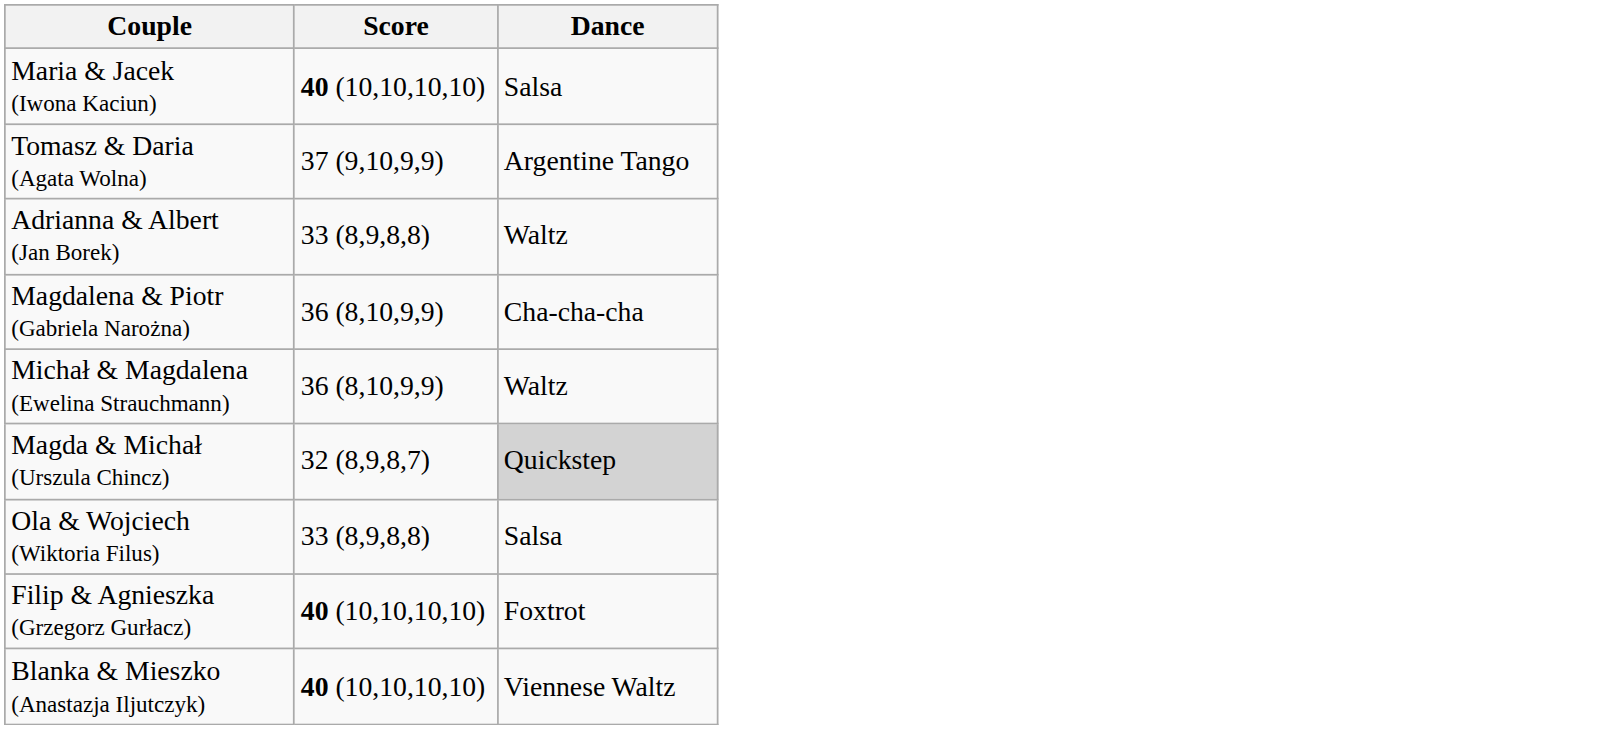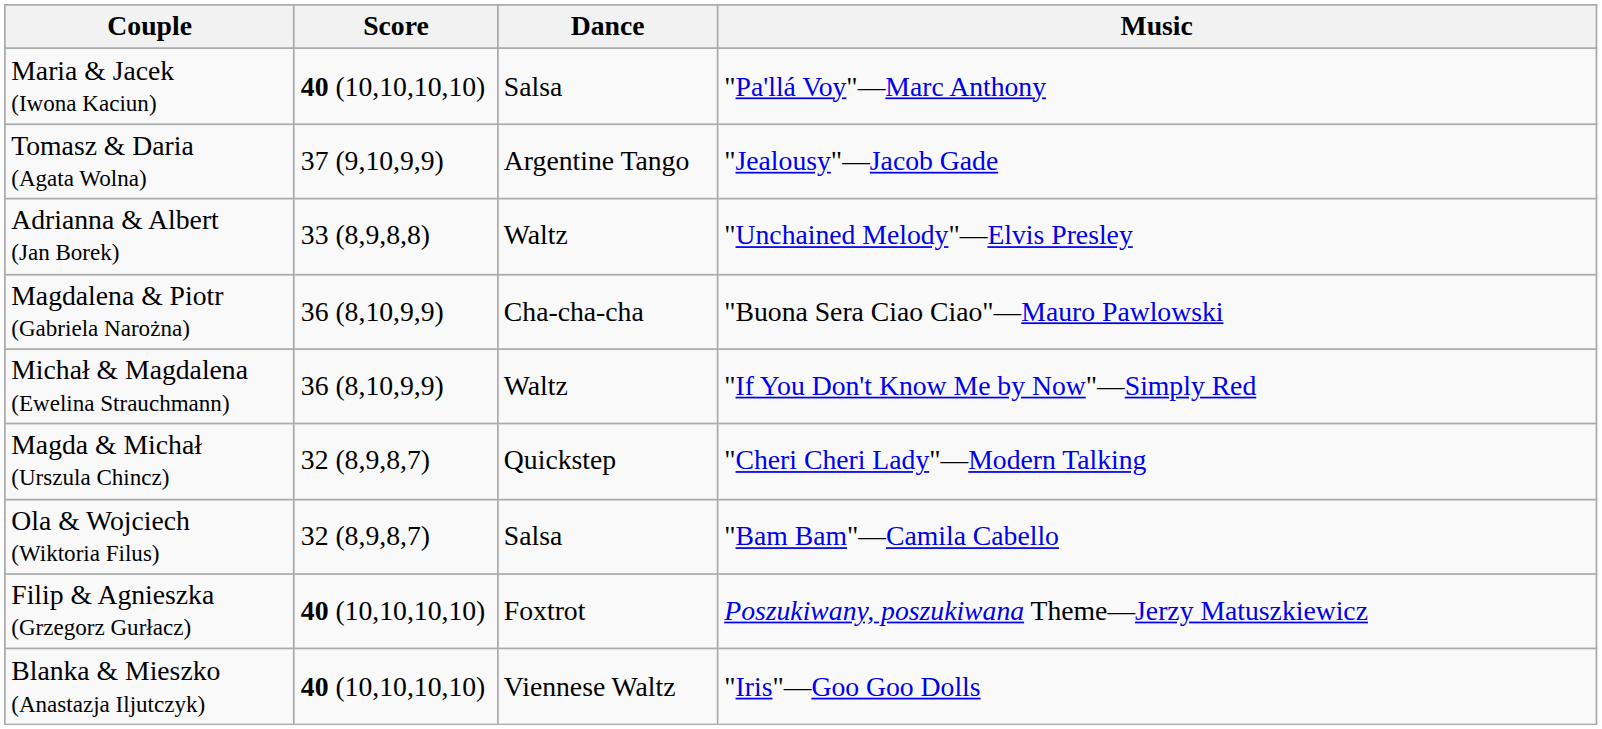 <table class="wikitable">
 <tr>
 <th style="width:160px;">Couple</th>
 <th style="width:110px;">Score</th>
 <th style="width:120px;">Dance</th>
+<th style="width:500px;">Music</th>
 </tr>
 <tr>
 <td>Maria & Jacek<br><small>(Iwona Kaciun)</small></td>
 <td><strong>40</strong> (10,10,10,10)</td>
 <td>Salsa</td>
+<td>"<a href='#'>Pa'llá Voy</a>"—<a href='#'>Marc Anthony</a></td>
 </tr>
 <tr>
 <td>Tomasz & Daria<br><small>(Agata Wolna)</small></td>
 <td>37 (9,10,9,9)</td>
 <td>Argentine Tango</td>
+<td>"<a href='#'>Jealousy</a>"—<a href='#'>Jacob Gade</a></td>
 </tr>
 <tr>
 <td>Adrianna & Albert<br><small>(Jan Borek)</small></td>
 <td>33 (8,9,8,8)</td>
 <td>Waltz</td>
+<td>"<a href='#'>Unchained Melody</a>"—<a href='#'>Elvis Presley</a></td>
 </tr>
 <tr>
 <td>Magdalena & Piotr<br><small>(Gabriela Narożna)</small></td>
 <td>36 (8,10,9,9)</td>
 <td>Cha-cha-cha</td>
+<td>"Buona Sera Ciao Ciao"—<a href='#'>Mauro Pawlowski</a></td>
 </tr>
 <tr>
 <td>Michał & Magdalena<br><small>(Ewelina Strauchmann)</small></td>
 <td>36 (8,10,9,9)</td>
 <td>Waltz</td>
+<td>"<a href='#'>If You Don't Know Me by Now</a>"—<a href='#'>Simply Red</a></td>
 </tr>
 <tr>
 <td>Magda & Michał<br><small>(Urszula Chincz)</small></td>
 <td>32 (8,9,8,7)</td>
-<td style="background: lightgrey;">Quickstep</td>
+<td>Quickstep</td>
+<td>"<a href='#'>Cheri Cheri Lady</a>"—<a href='#'>Modern Talking</a></td>
 </tr>
 <tr>
 <td>Ola & Wojciech<br><small>(Wiktoria Filus)</small></td>
-<td>33 (8,9,8,8)</td>
+<td>32 (8,9,8,7)</td>
 <td>Salsa</td>
+<td>"<a href='#'>Bam Bam</a>"—<a href='#'>Camila Cabello</a></td>
 </tr>
 <tr>
 <td>Filip & Agnieszka<br><small>(Grzegorz Gurłacz)</small></td>
 <td><strong>40</strong> (10,10,10,10)</td>
 <td>Foxtrot</td>
+<td><em><a href='#'>Poszukiwany, poszukiwana</a></em> Theme—<a href='#'>Jerzy Matuszkiewicz</a></td>
 </tr>
 <tr>
 <td>Blanka & Mieszko<br><small>(Anastazja Iljutczyk)</small></td>
 <td><strong>40</strong> (10,10,10,10)</td>
 <td>Viennese Waltz</td>
+<td>"<a href='#'>Iris</a>"—<a href='#'>Goo Goo Dolls</a></td>
 </tr>
 </table>
